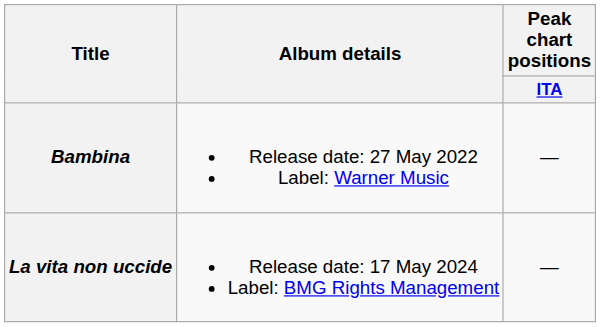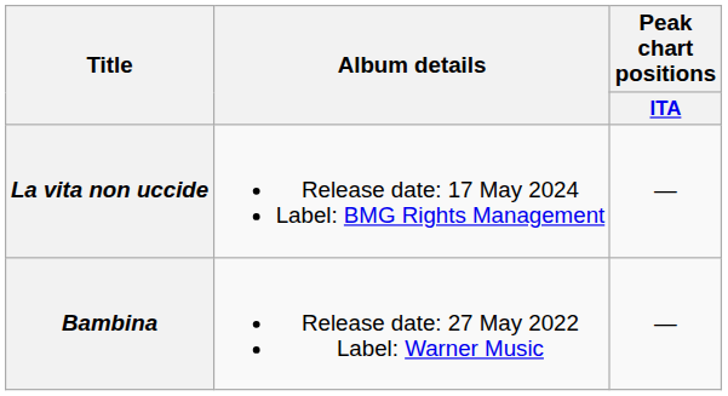 <table class="wikitable plainrowheaders" style="text-align:center;">
 <tr>
 <th scope="col" rowspan="2">Title</th>
 <th scope="col" rowspan="2">Album details</th>
 <th scope="col" colspan="1">Peak chart positions</th>
 </tr>
 <tr>
 <th scope="col" style="width:3em;font-size:90%;"><a href='#'>ITA</a><br></th>
 </tr>
 <tr>
+<th scope="row"><em>La vita non uccide</em></th>
+<td><br><ul><li>Release date: 17 May 2024</li><li>Label: <a href='#'>BMG Rights Management</a></li></ul></td>
+<td>—</td>
+</tr>
+<tr>
 <th scope="row"><em>Bambina</em></th>
 <td><br><ul><li>Release date: 27 May 2022</li><li>Label: <a href='#'>Warner Music</a></li></ul></td>
 <td>—</td>
 </tr>
-<tr>
-<th scope="row"><em>La vita non uccide</em></th>
-<td><br><ul><li>Release date: 17 May 2024</li><li>Label: <a href='#'>BMG Rights Management</a></li></ul></td>
-<td>—</td>
-</tr>
 </table>
